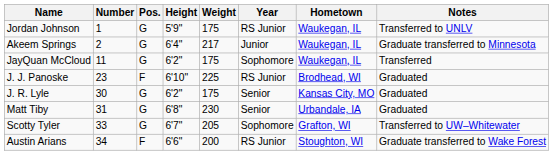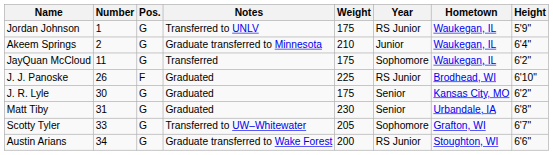 <table class="wikitable sortable" border="1">
 <tr>
 <th>Name</th>
 <th>Number</th>
 <th>Pos.</th>
-<th>Height</th>
+<th class="unsortable">Notes</th>
 <th>Weight</th>
 <th>Year</th>
 <th>Hometown</th>
-<th class="unsortable">Notes</th>
+<th>Height</th>
 </tr>
 <tr>
 <td>Jordan Johnson</td>
 <td>1</td>
 <td>G</td>
-<td>5'9"</td>
+<td>Transferred to <a href='#'>UNLV</a></td>
 <td>175</td>
 <td>RS Junior</td>
 <td><a href='#'>Waukegan, IL</a></td>
-<td>Transferred to <a href='#'>UNLV</a></td>
+<td>5'9"</td>
 </tr>
 <tr>
 <td>Akeem Springs</td>
 <td>2</td>
 <td>G</td>
-<td>6'4"</td>
-<td>217</td>
+<td>Graduate transferred to <a href='#'>Minnesota</a></td>
+<td>210</td>
 <td>Junior</td>
 <td><a href='#'>Waukegan, IL</a></td>
-<td>Graduate transferred to <a href='#'>Minnesota</a></td>
+<td>6'4"</td>
 </tr>
 <tr>
 <td>JayQuan McCloud</td>
 <td>11</td>
 <td>G</td>
-<td>6'2"</td>
+<td>Transferred</td>
 <td>175</td>
 <td>Sophomore</td>
 <td><a href='#'>Waukegan, IL</a></td>
-<td>Transferred</td>
+<td>6'2"</td>
 </tr>
 <tr>
 <td>J. J. Panoske</td>
-<td>23</td>
+<td>26</td>
 <td>F</td>
-<td>6'10"</td>
+<td>Graduated</td>
 <td>225</td>
 <td>RS Junior</td>
 <td><a href='#'>Brodhead, WI</a></td>
-<td>Graduated</td>
+<td>6'10"</td>
 </tr>
 <tr>
 <td>J. R. Lyle</td>
 <td>30</td>
 <td>G</td>
-<td>6'2"</td>
+<td>Graduated</td>
 <td>175</td>
 <td>Senior</td>
 <td><a href='#'>Kansas City, MO</a></td>
-<td>Graduated</td>
+<td>6'2"</td>
 </tr>
 <tr>
 <td>Matt Tiby</td>
 <td>31</td>
 <td>G</td>
-<td>6'8"</td>
+<td>Graduated</td>
 <td>230</td>
 <td>Senior</td>
 <td><a href='#'>Urbandale, IA</a></td>
-<td>Graduated</td>
+<td>6'8"</td>
 </tr>
 <tr>
 <td>Scotty Tyler</td>
 <td>33</td>
 <td>G</td>
-<td>6'7"</td>
+<td>Transferred to <a href='#'>UW–Whitewater</a></td>
 <td>205</td>
 <td>Sophomore</td>
 <td><a href='#'>Grafton, WI</a></td>
-<td>Transferred to <a href='#'>UW–Whitewater</a></td>
+<td>6'7"</td>
 </tr>
 <tr>
 <td>Austin Arians</td>
 <td>34</td>
-<td>F</td>
-<td>6'6"</td>
+<td>G</td>
+<td>Graduate transferred to <a href='#'>Wake Forest</a></td>
 <td>200</td>
 <td>RS Junior</td>
 <td><a href='#'>Stoughton, WI</a></td>
-<td>Graduate transferred to <a href='#'>Wake Forest</a></td>
+<td>6'6"</td>
 </tr>
 </table>
